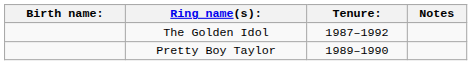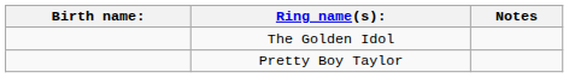 <table class="sortable wikitable" style="font-size:85%; text-align:center; width:70%;">
 <tr>
 <th>Birth name:</th>
 <th><a href='#'>Ring name</a>(s):</th>
-<th>Tenure:</th>
 <th>Notes</th>
 </tr>
 <tr>
 <td></td>
 <td>The Golden Idol</td>
-<td sort>1987–1992</td>
 <td></td>
 </tr>
 <tr>
 <td></td>
 <td>Pretty Boy Taylor</td>
-<td sort>1989–1990</td>
 <td></td>
 </tr>
 </table>
